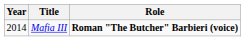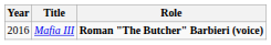 <table class="wikitable sortable">
 <tr>
 <th>Year</th>
 <th>Title</th>
 <th>Role</th>
 </tr>
 <tr>
-<td>2014</td>
+<td>2016</td>
 <td><em><a href='#'>Mafia III</a></em></td>
 <td><strong>Roman "The Butcher" Barbieri (voice)</strong></td>
 </tr>
 </table>
